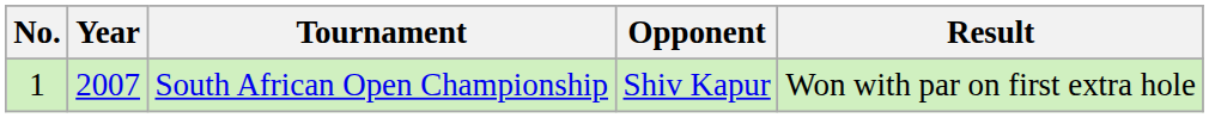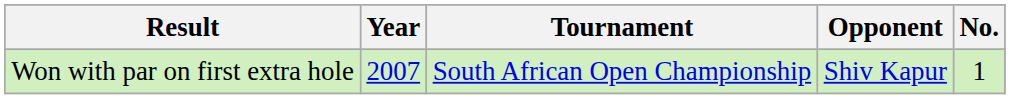 <table class="wikitable" style="font-size:95%;">
 <tr>
-<th>No.</th>
+<th>Result</th>
 <th>Year</th>
 <th>Tournament</th>
 <th>Opponent</th>
-<th>Result</th>
+<th>No.</th>
 </tr>
 <tr style="background:#D0F0C0;">
-<td align=center>1</td>
+<td>Won with par on first extra hole</td>
 <td><a href='#'>2007</a></td>
 <td><a href='#'>South African Open Championship</a></td>
 <td> <a href='#'>Shiv Kapur</a></td>
-<td>Won with par on first extra hole</td>
+<td align=center>1</td>
 </tr>
 </table>
